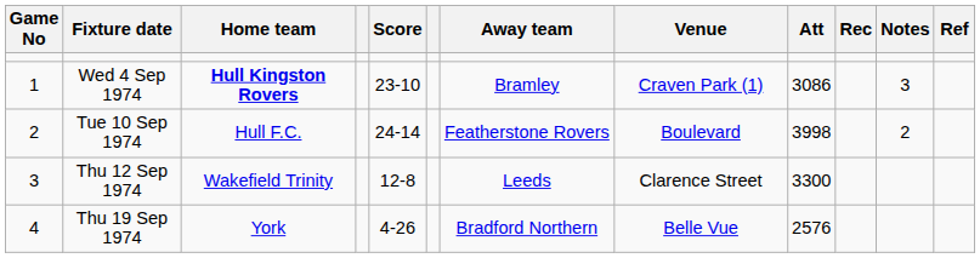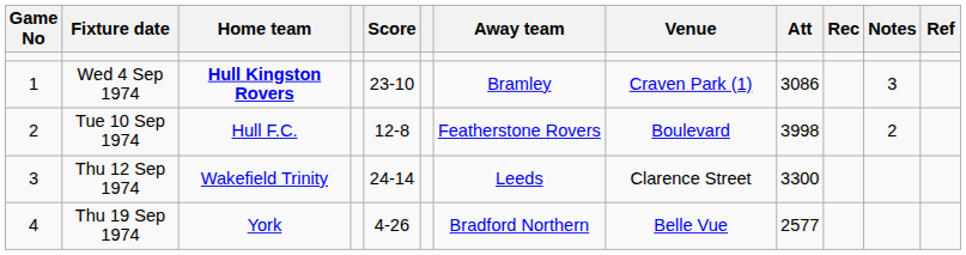 <table class="wikitable" style="text-align:center;">
 <tr>
 <th width=20 abbr="No">Game No</th>
 <th width=100 abbr="Date">Fixture date</th>
 <th width=150 abbr="Home team">Home team</th>
 <th width=5 abbr="space"></th>
 <th width=20 abbr="Score">Score</th>
 <th width=5 abbr="space"></th>
 <th width=150 abbr="Away team">Away team</th>
 <th width=150 abbr="Venue">Venue</th>
 <th width=30 abbr="Att">Att</th>
 <th width=30 abbr="Rec">Rec</th>
 <th width=20 abbr="Notes">Notes</th>
 <th width=30 abbr="Ref">Ref</th>
 </tr>
 <tr>
 <td></td>
 <td></td>
 <td></td>
 <td></td>
 <td></td>
 <td></td>
 <td></td>
 <td></td>
 <td></td>
 <td></td>
 <td></td>
 </tr>
 <tr>
 <td>1</td>
 <td>Wed 4 Sep 1974</td>
 <td><strong><a href='#'>Hull Kingston Rovers</a></strong></td>
 <td></td>
 <td>23-10</td>
 <td></td>
 <td><a href='#'>Bramley</a></td>
 <td><a href='#'>Craven Park (1)</a></td>
 <td>3086</td>
 <td></td>
 <td>3</td>
 <td></td>
 </tr>
 <tr>
 <td>2</td>
 <td>Tue 10 Sep 1974</td>
 <td><a href='#'>Hull F.C.</a></td>
 <td></td>
-<td>24-14</td>
+<td>12-8</td>
 <td></td>
 <td><a href='#'>Featherstone Rovers</a></td>
 <td><a href='#'>Boulevard</a></td>
 <td>3998</td>
 <td></td>
 <td>2</td>
 <td></td>
 </tr>
 <tr>
 <td>3</td>
 <td>Thu 12 Sep 1974</td>
 <td><a href='#'>Wakefield Trinity</a></td>
 <td></td>
-<td>12-8</td>
+<td>24-14</td>
 <td></td>
 <td><a href='#'>Leeds</a></td>
 <td>Clarence Street</td>
 <td>3300</td>
 <td></td>
 <td></td>
 <td></td>
 </tr>
 <tr>
 <td>4</td>
 <td>Thu 19 Sep 1974</td>
 <td><a href='#'>York</a></td>
 <td></td>
 <td>4-26</td>
 <td></td>
 <td><a href='#'>Bradford Northern</a></td>
 <td><a href='#'>Belle Vue</a></td>
-<td>2576</td>
+<td>2577</td>
 <td></td>
 <td></td>
 <td></td>
 </tr>
 </table>
